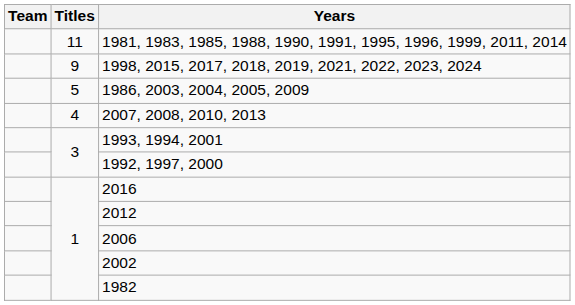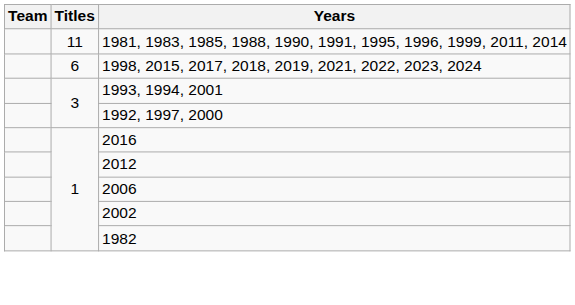 <table class="wikitable sortable" style="text-align:center">
 <tr>
 <th>Team</th>
 <th>Titles</th>
 <th>Years</th>
 </tr>
 <tr>
 <td style=><strong> </strong></td>
 <td>11</td>
 <td align=left>1981, 1983, 1985, 1988, 1990, 1991, 1995, 1996, 1999, 2011, 2014</td>
 </tr>
 <tr>
 <td style=><strong> </strong></td>
-<td>9</td>
+<td>6</td>
 <td align="left">1998, 2015, 2017, 2018, 2019, 2021, 2022, 2023, 2024</td>
-</tr>
-<tr>
-<td style=><strong> </strong></td>
-<td>5</td>
-<td align="left">1986, 2003, 2004, 2005, 2009</td>
-</tr>
-<tr>
-<td style=><strong> </strong></td>
-<td>4</td>
-<td align=left>2007, 2008, 2010, 2013</td>
 </tr>
 <tr>
 <td style=><strong></strong></td>
 <td rowspan=2>3</td>
 <td align=left>1993, 1994, 2001</td>
 </tr>
 <tr>
 <td style=><strong></strong></td>
 <td align=left>1992, 1997, 2000</td>
 </tr>
 <tr>
 <td style=><strong></strong></td>
 <td rowspan="5">1</td>
 <td align=left>2016</td>
 </tr>
 <tr>
 <td style=><strong></strong></td>
 <td align=left>2012</td>
 </tr>
 <tr>
 <td style=><strong></strong></td>
 <td align=left>2006</td>
 </tr>
 <tr>
 <td style=><strong></strong></td>
 <td align=left>2002</td>
 </tr>
 <tr>
 <td style=><strong> </strong></td>
 <td align=left>1982</td>
 </tr>
 </table>
